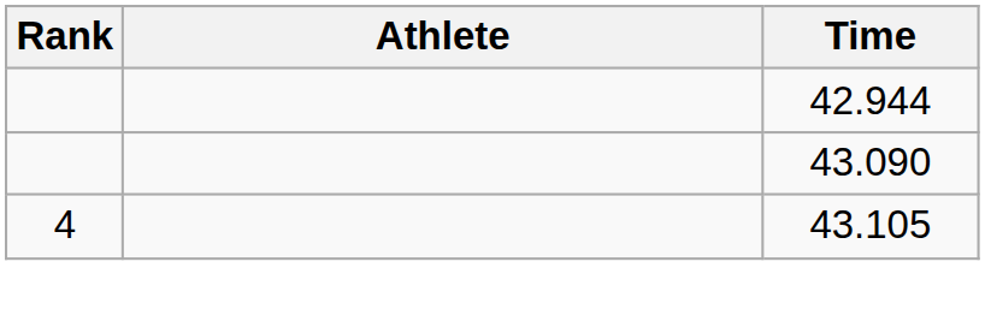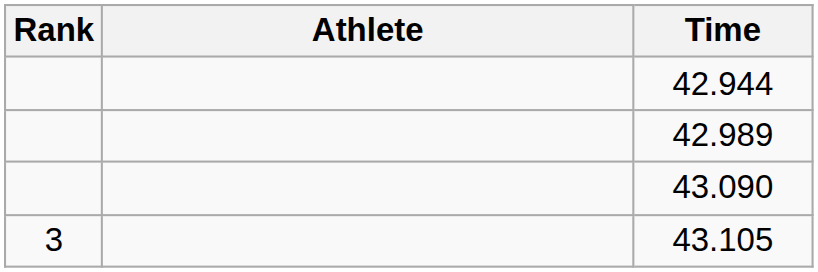 <table class=wikitable style="text-align:center">
 <tr>
 <th width=40>Rank</th>
 <th width=250>Athlete</th>
 <th width=80>Time</th>
 </tr>
 <tr>
 <td></td>
 <td align=left></td>
 <td>42.944</td>
 </tr>
 <tr>
 <td></td>
 <td align=left></td>
+<td>42.989</td>
+</tr>
+<tr>
+<td></td>
+<td align=left></td>
 <td>43.090</td>
 </tr>
 <tr>
-<td>4</td>
+<td>3</td>
 <td align=left></td>
 <td>43.105</td>
 </tr>
 </table>
